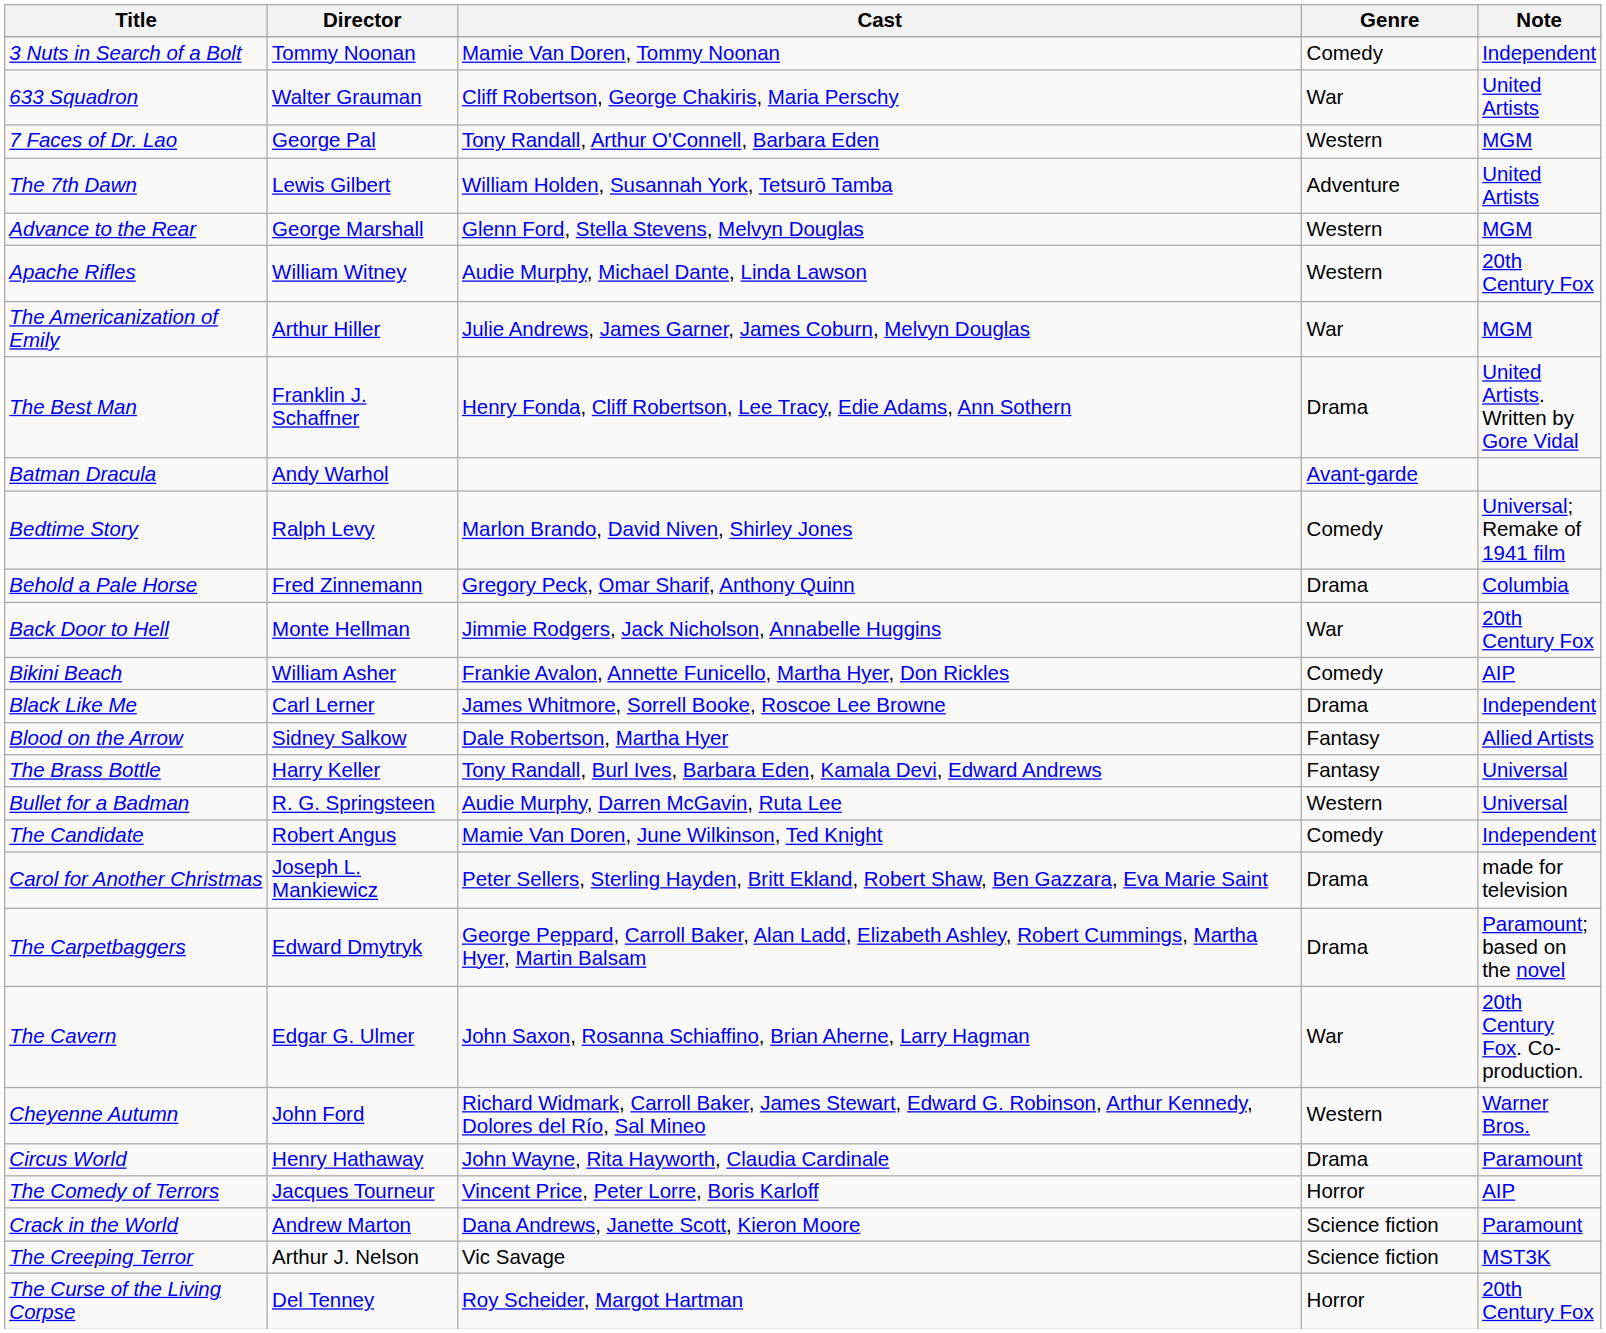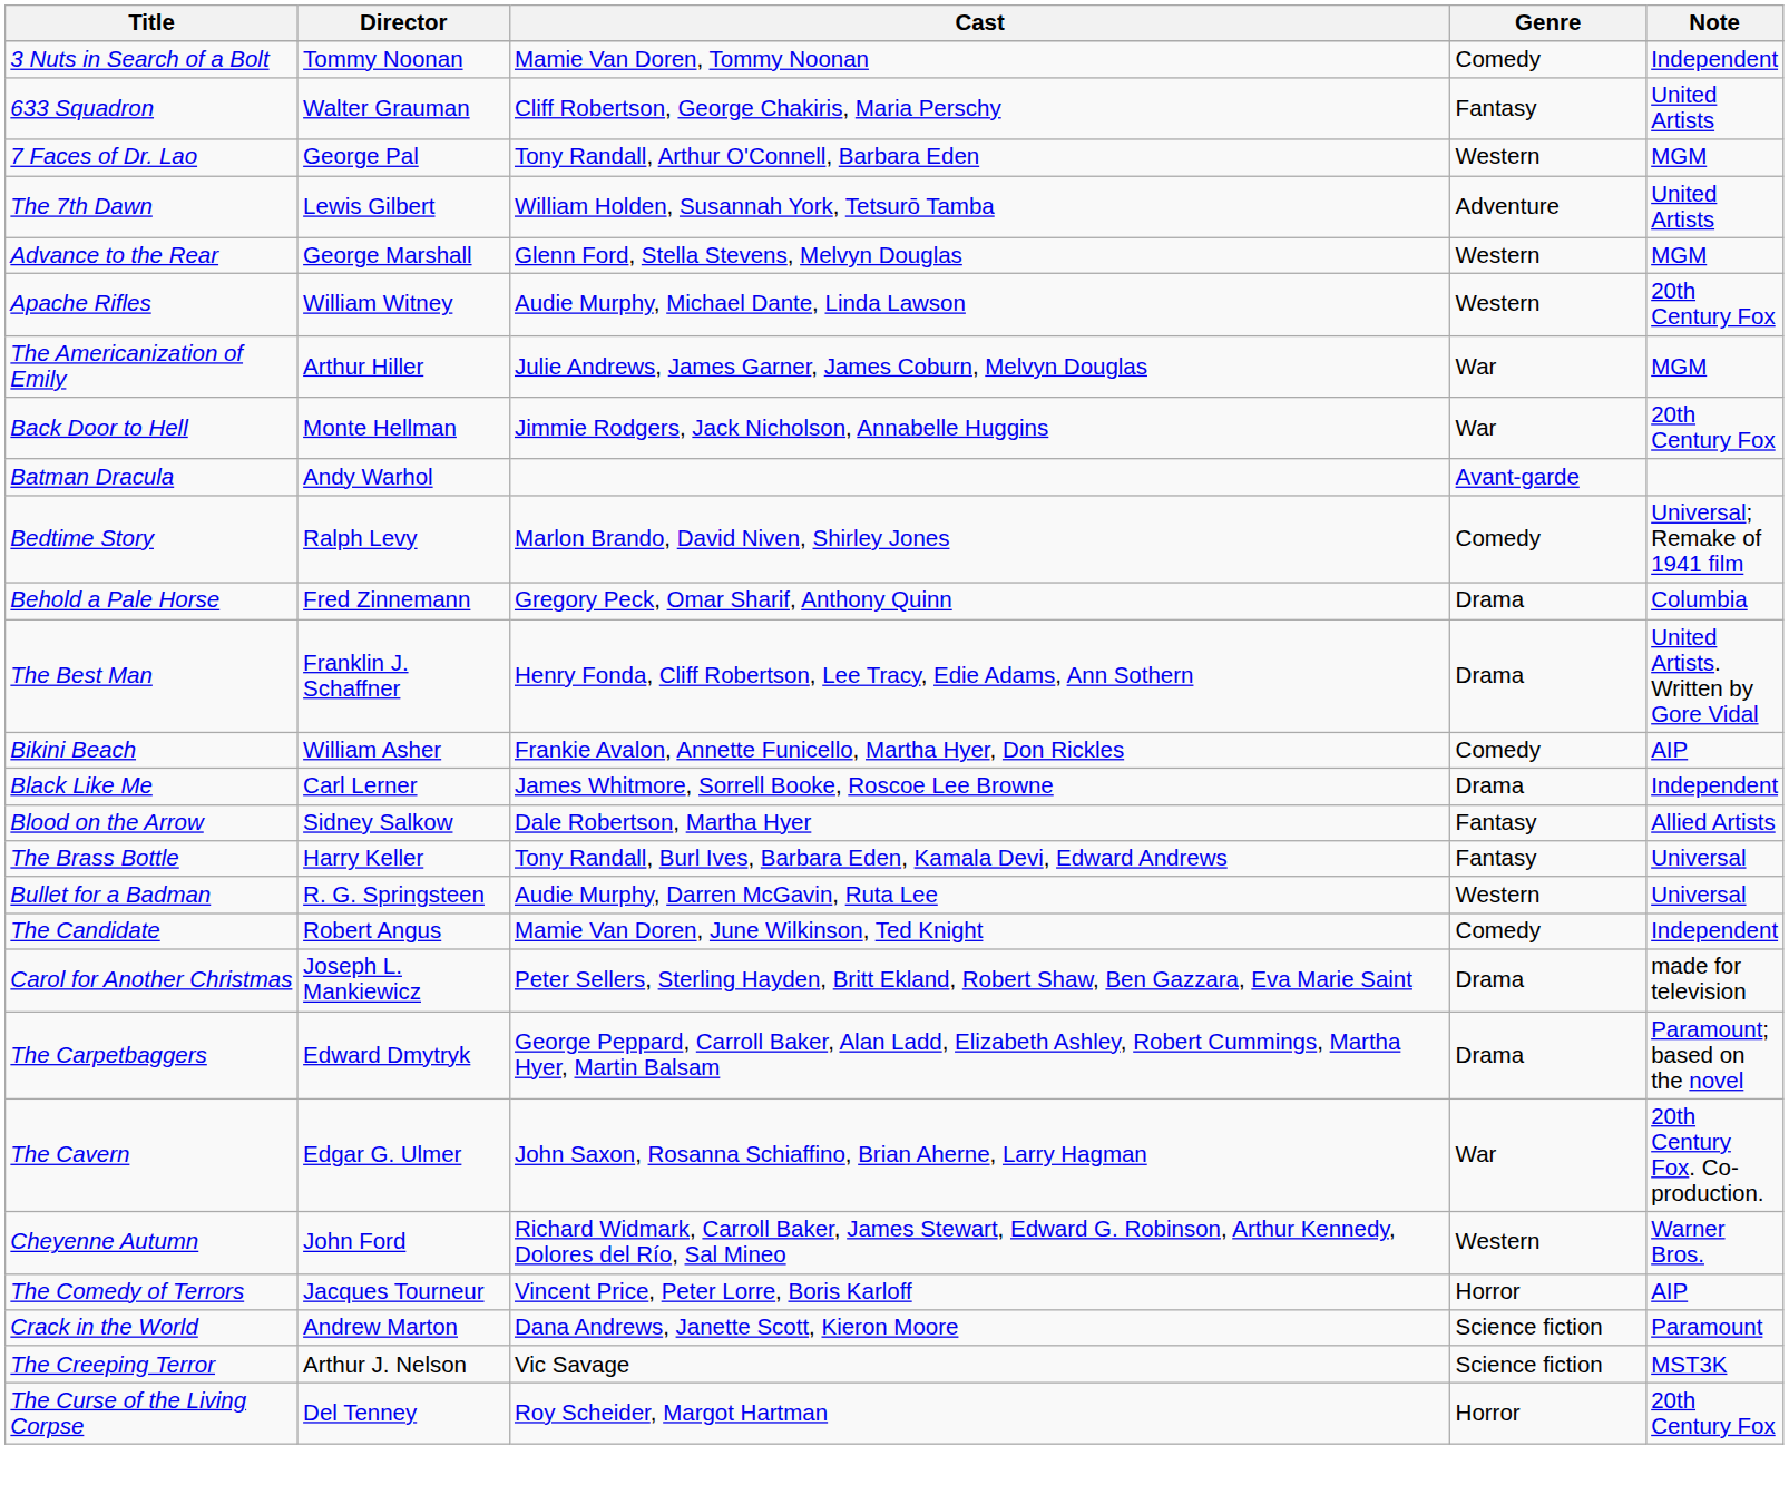 <table class="wikitable">
 <tr>
 <th>Title</th>
 <th>Director</th>
 <th>Cast</th>
 <th style="width:11%;">Genre</th>
 <th style="width:5%;">Note</th>
 </tr>
 <tr>
 </tr>
 <tr>
 <td><em><a href='#'>3 Nuts in Search of a Bolt</a></em></td>
 <td><a href='#'>Tommy Noonan</a></td>
 <td><a href='#'>Mamie Van Doren</a>, <a href='#'>Tommy Noonan</a></td>
 <td>Comedy</td>
 <td><a href='#'>Independent</a></td>
 </tr>
 <tr>
 <td><em><a href='#'>633 Squadron</a></em></td>
 <td><a href='#'>Walter Grauman</a></td>
 <td><a href='#'>Cliff Robertson</a>, <a href='#'>George Chakiris</a>, <a href='#'>Maria Perschy</a></td>
-<td>War</td>
+<td>Fantasy</td>
 <td><a href='#'>United Artists</a></td>
 </tr>
 <tr>
 <td><em><a href='#'>7 Faces of Dr. Lao</a></em></td>
 <td><a href='#'>George Pal</a></td>
 <td><a href='#'>Tony Randall</a>, <a href='#'>Arthur O'Connell</a>, <a href='#'>Barbara Eden</a></td>
 <td>Western</td>
 <td><a href='#'>MGM</a></td>
 </tr>
 <tr>
 <td><em><a href='#'>The 7th Dawn</a></em></td>
 <td><a href='#'>Lewis Gilbert</a></td>
 <td><a href='#'>William Holden</a>, <a href='#'>Susannah York</a>, <a href='#'>Tetsurō Tamba</a></td>
 <td>Adventure</td>
 <td><a href='#'>United Artists</a></td>
 </tr>
 <tr>
 <td><em><a href='#'>Advance to the Rear</a></em></td>
 <td><a href='#'>George Marshall</a></td>
 <td><a href='#'>Glenn Ford</a>, <a href='#'>Stella Stevens</a>, <a href='#'>Melvyn Douglas</a></td>
 <td>Western</td>
 <td><a href='#'>MGM</a></td>
 </tr>
 <tr>
 <td><em><a href='#'>Apache Rifles</a></em></td>
 <td><a href='#'>William Witney</a></td>
 <td><a href='#'>Audie Murphy</a>, <a href='#'>Michael Dante</a>, <a href='#'>Linda Lawson</a></td>
 <td>Western</td>
 <td><a href='#'>20th Century Fox</a></td>
 </tr>
 <tr>
 <td><em><a href='#'>The Americanization of Emily</a></em></td>
 <td><a href='#'>Arthur Hiller</a></td>
 <td><a href='#'>Julie Andrews</a>, <a href='#'>James Garner</a>, <a href='#'>James Coburn</a>, <a href='#'>Melvyn Douglas</a></td>
 <td>War</td>
 <td><a href='#'>MGM</a></td>
 </tr>
 <tr>
-<td><em><a href='#'>The Best Man</a></em></td>
-<td><a href='#'>Franklin J. Schaffner</a></td>
-<td><a href='#'>Henry Fonda</a>, <a href='#'>Cliff Robertson</a>, <a href='#'>Lee Tracy</a>, <a href='#'>Edie Adams</a>, <a href='#'>Ann Sothern</a></td>
-<td>Drama</td>
-<td><a href='#'>United Artists</a>. Written by <a href='#'>Gore Vidal</a></td>
+<td><em><a href='#'>Back Door to Hell</a></em></td>
+<td><a href='#'>Monte Hellman</a></td>
+<td><a href='#'>Jimmie Rodgers</a>, <a href='#'>Jack Nicholson</a>, <a href='#'>Annabelle Huggins</a></td>
+<td>War</td>
+<td><a href='#'>20th Century Fox</a></td>
 </tr>
 <tr>
 <td><em><a href='#'>Batman Dracula</a></em></td>
 <td><a href='#'>Andy Warhol</a></td>
 <td></td>
 <td><a href='#'>Avant-garde</a></td>
 <td></td>
 </tr>
 <tr>
 <td><em><a href='#'>Bedtime Story</a></em></td>
 <td><a href='#'>Ralph Levy</a></td>
 <td><a href='#'>Marlon Brando</a>, <a href='#'>David Niven</a>, <a href='#'>Shirley Jones</a></td>
 <td>Comedy</td>
 <td><a href='#'>Universal</a>; Remake of <a href='#'>1941 film</a></td>
 </tr>
 <tr>
 <td><em><a href='#'>Behold a Pale Horse</a></em></td>
 <td><a href='#'>Fred Zinnemann</a></td>
 <td><a href='#'>Gregory Peck</a>, <a href='#'>Omar Sharif</a>, <a href='#'>Anthony Quinn</a></td>
 <td>Drama</td>
 <td><a href='#'>Columbia</a></td>
 </tr>
 <tr>
-<td><em><a href='#'>Back Door to Hell</a></em></td>
-<td><a href='#'>Monte Hellman</a></td>
-<td><a href='#'>Jimmie Rodgers</a>, <a href='#'>Jack Nicholson</a>, <a href='#'>Annabelle Huggins</a></td>
-<td>War</td>
-<td><a href='#'>20th Century Fox</a></td>
+<td><em><a href='#'>The Best Man</a></em></td>
+<td><a href='#'>Franklin J. Schaffner</a></td>
+<td><a href='#'>Henry Fonda</a>, <a href='#'>Cliff Robertson</a>, <a href='#'>Lee Tracy</a>, <a href='#'>Edie Adams</a>, <a href='#'>Ann Sothern</a></td>
+<td>Drama</td>
+<td><a href='#'>United Artists</a>. Written by <a href='#'>Gore Vidal</a></td>
 </tr>
 <tr>
 <td><em><a href='#'>Bikini Beach</a></em></td>
 <td><a href='#'>William Asher</a></td>
 <td><a href='#'>Frankie Avalon</a>, <a href='#'>Annette Funicello</a>, <a href='#'>Martha Hyer</a>, <a href='#'>Don Rickles</a></td>
 <td>Comedy</td>
 <td><a href='#'>AIP</a></td>
 </tr>
 <tr>
 <td><em><a href='#'>Black Like Me</a></em></td>
 <td><a href='#'>Carl Lerner</a></td>
 <td><a href='#'>James Whitmore</a>, <a href='#'>Sorrell Booke</a>, <a href='#'>Roscoe Lee Browne</a></td>
 <td>Drama</td>
 <td><a href='#'>Independent</a></td>
 </tr>
 <tr>
 <td><em><a href='#'>Blood on the Arrow</a></em></td>
 <td><a href='#'>Sidney Salkow</a></td>
 <td><a href='#'>Dale Robertson</a>, <a href='#'>Martha Hyer</a></td>
 <td>Fantasy</td>
 <td><a href='#'>Allied Artists</a></td>
 </tr>
 <tr>
 <td><em><a href='#'>The Brass Bottle</a></em></td>
 <td><a href='#'>Harry Keller</a></td>
 <td><a href='#'>Tony Randall</a>, <a href='#'>Burl Ives</a>, <a href='#'>Barbara Eden</a>, <a href='#'>Kamala Devi</a>, <a href='#'>Edward Andrews</a></td>
 <td>Fantasy</td>
 <td><a href='#'>Universal</a></td>
 </tr>
 <tr>
 <td><em><a href='#'>Bullet for a Badman</a></em></td>
 <td><a href='#'>R. G. Springsteen</a></td>
 <td><a href='#'>Audie Murphy</a>, <a href='#'>Darren McGavin</a>, <a href='#'>Ruta Lee</a></td>
 <td>Western</td>
 <td><a href='#'>Universal</a></td>
 </tr>
 <tr>
 <td><em><a href='#'>The Candidate</a></em></td>
 <td><a href='#'>Robert Angus</a></td>
 <td><a href='#'>Mamie Van Doren</a>, <a href='#'>June Wilkinson</a>, <a href='#'>Ted Knight</a></td>
 <td>Comedy</td>
 <td><a href='#'>Independent</a></td>
 </tr>
 <tr>
 <td><em><a href='#'>Carol for Another Christmas</a></em></td>
 <td><a href='#'>Joseph L. Mankiewicz</a></td>
 <td><a href='#'>Peter Sellers</a>, <a href='#'>Sterling Hayden</a>, <a href='#'>Britt Ekland</a>, <a href='#'>Robert Shaw</a>, <a href='#'>Ben Gazzara</a>, <a href='#'>Eva Marie Saint</a></td>
 <td>Drama</td>
 <td>made for television</td>
 </tr>
 <tr>
 <td><em><a href='#'>The Carpetbaggers</a></em></td>
 <td><a href='#'>Edward Dmytryk</a></td>
 <td><a href='#'>George Peppard</a>, <a href='#'>Carroll Baker</a>, <a href='#'>Alan Ladd</a>, <a href='#'>Elizabeth Ashley</a>, <a href='#'>Robert Cummings</a>, <a href='#'>Martha Hyer</a>, <a href='#'>Martin Balsam</a></td>
 <td>Drama</td>
 <td><a href='#'>Paramount</a>; based on the <a href='#'>novel</a></td>
 </tr>
 <tr>
 <td><em><a href='#'>The Cavern</a></em></td>
 <td><a href='#'>Edgar G. Ulmer</a></td>
 <td><a href='#'>John Saxon</a>, <a href='#'>Rosanna Schiaffino</a>, <a href='#'>Brian Aherne</a>, <a href='#'>Larry Hagman</a></td>
 <td>War</td>
 <td><a href='#'>20th Century Fox</a>. Co-production.</td>
 </tr>
 <tr>
 <td><em><a href='#'>Cheyenne Autumn</a></em></td>
 <td><a href='#'>John Ford</a></td>
 <td><a href='#'>Richard Widmark</a>, <a href='#'>Carroll Baker</a>, <a href='#'>James Stewart</a>, <a href='#'>Edward G. Robinson</a>, <a href='#'>Arthur Kennedy</a>, <a href='#'>Dolores del Río</a>, <a href='#'>Sal Mineo</a></td>
 <td>Western</td>
 <td><a href='#'>Warner Bros.</a></td>
 </tr>
 <tr>
-<td><em><a href='#'>Circus World</a></em></td>
-<td><a href='#'>Henry Hathaway</a></td>
-<td><a href='#'>John Wayne</a>, <a href='#'>Rita Hayworth</a>, <a href='#'>Claudia Cardinale</a></td>
-<td>Drama</td>
-<td><a href='#'>Paramount</a></td>
-</tr>
-<tr>
 <td><em><a href='#'>The Comedy of Terrors</a></em></td>
 <td><a href='#'>Jacques Tourneur</a></td>
 <td><a href='#'>Vincent Price</a>, <a href='#'>Peter Lorre</a>, <a href='#'>Boris Karloff</a></td>
 <td>Horror</td>
 <td><a href='#'>AIP</a></td>
 </tr>
 <tr>
 <td><em><a href='#'>Crack in the World</a></em></td>
 <td><a href='#'>Andrew Marton</a></td>
 <td><a href='#'>Dana Andrews</a>, <a href='#'>Janette Scott</a>, <a href='#'>Kieron Moore</a></td>
 <td>Science fiction</td>
 <td><a href='#'>Paramount</a></td>
 </tr>
 <tr>
 <td><em><a href='#'>The Creeping Terror</a></em></td>
 <td>Arthur J. Nelson</td>
 <td>Vic Savage</td>
 <td>Science fiction</td>
 <td><a href='#'>MST3K</a></td>
 </tr>
 <tr>
 <td><em><a href='#'>The Curse of the Living Corpse</a></em></td>
 <td><a href='#'>Del Tenney</a></td>
 <td><a href='#'>Roy Scheider</a>, <a href='#'>Margot Hartman</a></td>
 <td>Horror</td>
 <td><a href='#'>20th Century Fox</a></td>
 </tr>
 </table>
